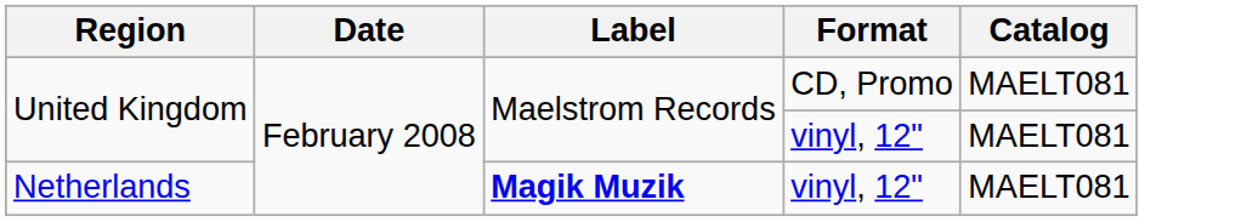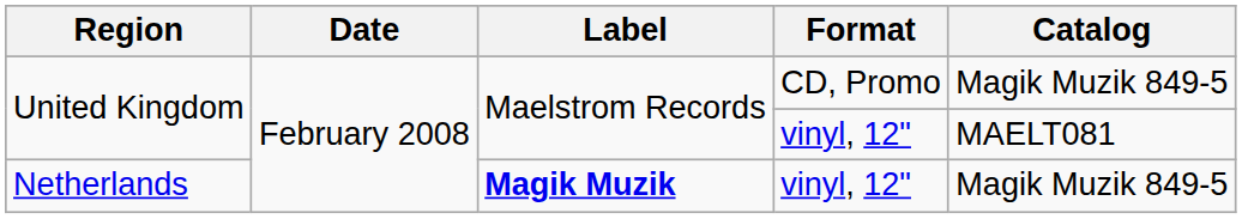 <table class="wikitable">
 <tr>
 <th>Region</th>
 <th>Date</th>
 <th>Label</th>
 <th>Format</th>
 <th>Catalog</th>
 </tr>
 <tr>
 <td rowspan="2">United Kingdom</td>
 <td rowspan="3">February 2008</td>
 <td rowspan="2">Maelstrom Records</td>
 <td>CD, Promo</td>
-<td>MAELT081</td>
+<td>Magik Muzik 849-5</td>
 </tr>
 <tr>
 <td><a href='#'>vinyl</a>, <a href='#'>12"</a></td>
 <td>MAELT081</td>
 </tr>
 <tr>
 <td><a href='#'>Netherlands</a></td>
 <td><strong><a href='#'>Magik Muzik</a></strong></td>
 <td><a href='#'>vinyl</a>, <a href='#'>12"</a></td>
-<td>MAELT081</td>
+<td>Magik Muzik 849-5</td>
 </tr>
 </table>
